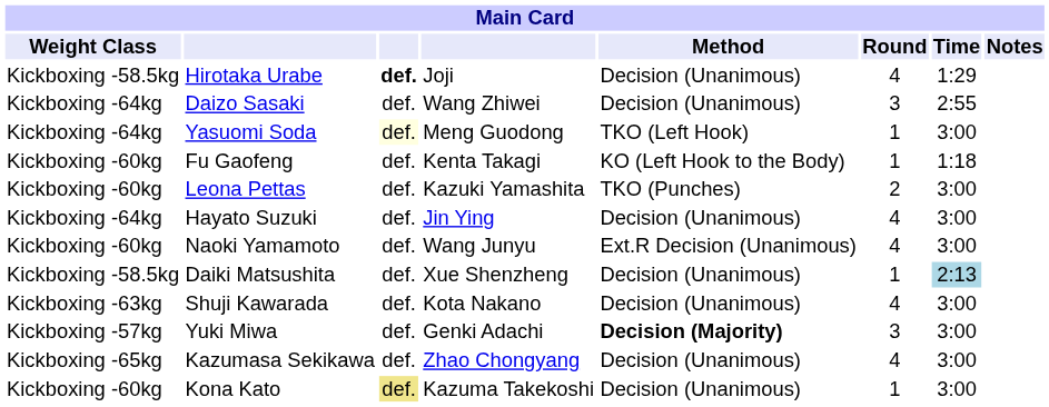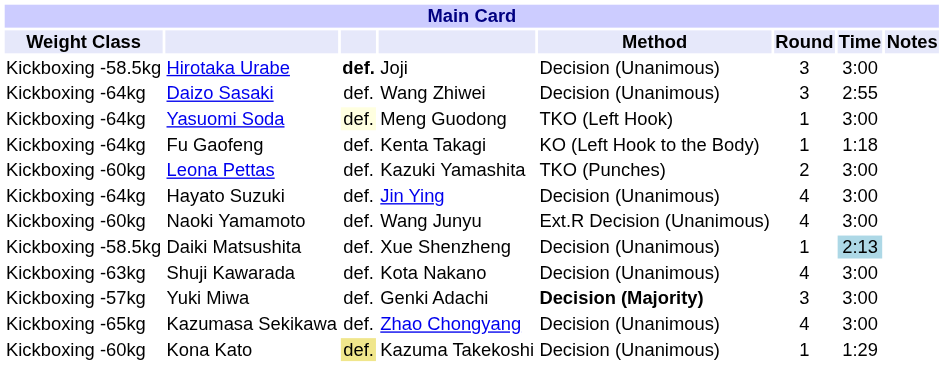 <table class="toccolours" style="font-size: 85%;">
 <tr>
 <th colspan="8" style="background-color: #ccf; color: #000080; text-align: center;"><strong>Main Card</strong></th>
 </tr>
 <tr>
 <th colspan="1" style="background-color: #E6E8FA; color: #000000; text-align: center;">Weight Class</th>
 <th colspan="1" style="background-color: #E6E8FA; color: #000000; text-align: center;"></th>
 <th colspan="1" style="background-color: #E6E8FA; color: #000000; text-align: center;"></th>
 <th colspan="1" style="background-color: #E6E8FA; color: #000000; text-align: center;"></th>
 <th colspan="1" style="background-color: #E6E8FA; color: #000000; text-align: center;">Method</th>
 <th colspan="1" style="background-color: #E6E8FA; color: #000000; text-align: center;">Round</th>
 <th colspan="1" style="background-color: #E6E8FA; color: #000000; text-align: center;">Time</th>
 <th colspan="1" style="background-color: #E6E8FA; color: #000000; text-align: center;">Notes</th>
 </tr>
 <tr>
 <td>Kickboxing -58.5kg</td>
 <td> <a href='#'>Hirotaka Urabe</a></td>
 <td align=center><strong>def.</strong></td>
 <td> Joji</td>
 <td>Decision (Unanimous)</td>
-<td align=center>4</td>
-<td align=center>1:29</td>
+<td align=center>3</td>
+<td align=center>3:00</td>
 </tr>
 <tr>
 <td>Kickboxing -64kg</td>
 <td> <a href='#'>Daizo Sasaki</a></td>
 <td align=center>def.</td>
 <td> Wang Zhiwei</td>
 <td>Decision (Unanimous)</td>
 <td align=center>3</td>
 <td align=center>2:55</td>
 </tr>
 <tr>
 <td>Kickboxing -64kg</td>
 <td> <a href='#'>Yasuomi Soda</a></td>
 <td align=center style="background: lightyellow;">def.</td>
 <td> Meng Guodong</td>
 <td>TKO (Left Hook)</td>
 <td align=center>1</td>
 <td align=center>3:00</td>
 </tr>
 <tr>
-<td>Kickboxing -60kg</td>
+<td>Kickboxing -64kg</td>
 <td> Fu Gaofeng</td>
 <td align=center>def.</td>
 <td> Kenta Takagi</td>
 <td>KO (Left Hook to the Body)</td>
 <td align=center>1</td>
 <td align=center>1:18</td>
 </tr>
 <tr>
 <td>Kickboxing -60kg</td>
 <td> <a href='#'>Leona Pettas</a></td>
 <td align=center>def.</td>
 <td> Kazuki Yamashita</td>
 <td>TKO (Punches)</td>
 <td align=center>2</td>
 <td align=center>3:00</td>
 </tr>
 <tr>
 <td>Kickboxing -64kg</td>
 <td> Hayato Suzuki</td>
 <td align=center>def.</td>
 <td> <a href='#'>Jin Ying</a></td>
 <td>Decision (Unanimous)</td>
 <td align=center>4</td>
 <td align=center>3:00</td>
 </tr>
 <tr>
 <td>Kickboxing -60kg</td>
 <td> Naoki Yamamoto</td>
 <td align=center>def.</td>
 <td> Wang Junyu</td>
 <td>Ext.R Decision (Unanimous)</td>
 <td align=center>4</td>
 <td align=center>3:00</td>
 </tr>
 <tr>
 <td>Kickboxing -58.5kg</td>
 <td> Daiki Matsushita</td>
 <td align=center>def.</td>
 <td> Xue Shenzheng</td>
 <td>Decision (Unanimous)</td>
 <td align=center>1</td>
 <td align=center style="background: lightblue;">2:13</td>
 </tr>
 <tr>
 <td>Kickboxing -63kg</td>
 <td> Shuji Kawarada</td>
 <td align=center>def.</td>
 <td> Kota Nakano</td>
 <td>Decision (Unanimous)</td>
 <td align=center>4</td>
 <td align=center>3:00</td>
 </tr>
 <tr>
 <td>Kickboxing -57kg</td>
 <td> Yuki Miwa</td>
 <td align=center>def.</td>
 <td> Genki Adachi</td>
 <td><strong>Decision (Majority)</strong></td>
 <td align=center>3</td>
 <td align=center>3:00</td>
 </tr>
 <tr>
 <td>Kickboxing -65kg</td>
 <td> Kazumasa Sekikawa</td>
 <td align=center>def.</td>
 <td> <a href='#'>Zhao Chongyang</a></td>
 <td>Decision (Unanimous)</td>
 <td align=center>4</td>
 <td align=center>3:00</td>
 </tr>
 <tr>
 <td>Kickboxing -60kg</td>
 <td> Kona Kato</td>
 <td align=center style="background: khaki;">def.</td>
 <td> Kazuma Takekoshi</td>
 <td>Decision (Unanimous)</td>
 <td align=center>1</td>
-<td align=center>3:00</td>
+<td align=center>1:29</td>
 </tr>
 </table>
